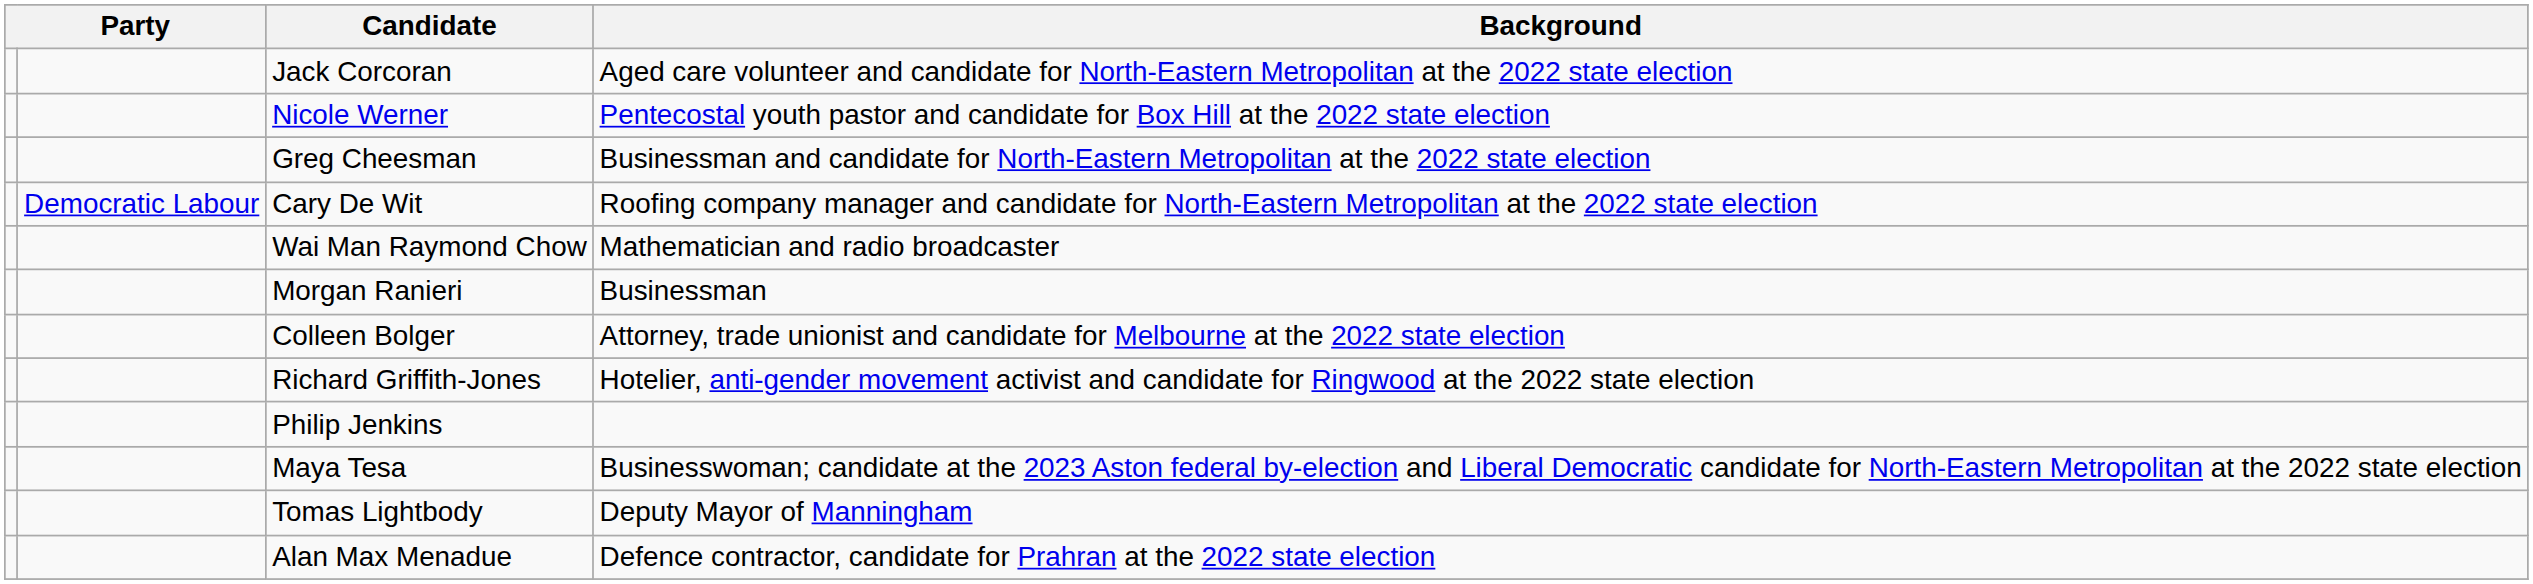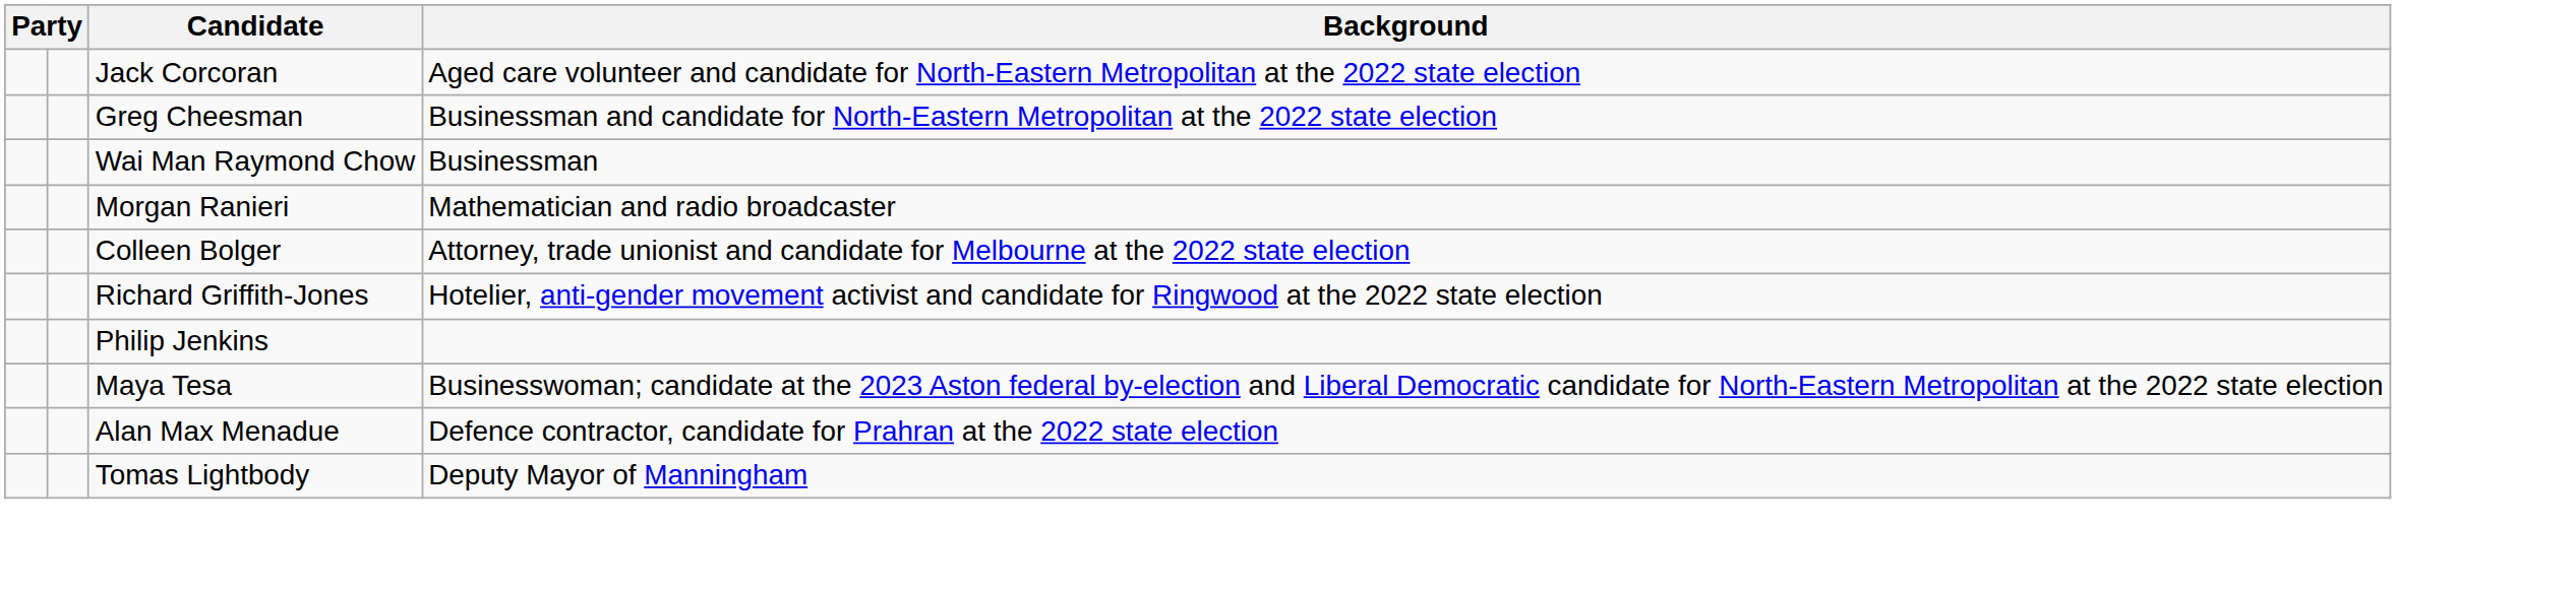 <table class="wikitable">
 <tr>
 <th colspan="2">Party</th>
 <th>Candidate</th>
 <th>Background</th>
 </tr>
 <tr>
 <td></td>
 <td></td>
 <td>Jack Corcoran</td>
 <td>Aged care volunteer and candidate for <a href='#'>North-Eastern Metropolitan</a> at the <a href='#'>2022 state election</a></td>
 </tr>
 <tr>
 <td></td>
 <td></td>
-<td><a href='#'>Nicole Werner</a></td>
-<td><a href='#'>Pentecostal</a> youth pastor and candidate for <a href='#'>Box Hill</a> at the <a href='#'>2022 state election</a></td>
-</tr>
-<tr>
-<td></td>
-<td></td>
 <td>Greg Cheesman</td>
 <td>Businessman and candidate for <a href='#'>North-Eastern Metropolitan</a> at the <a href='#'>2022 state election</a></td>
 </tr>
 <tr>
 <td></td>
-<td><a href='#'>Democratic Labour</a></td>
-<td>Cary De Wit</td>
-<td>Roofing company manager and candidate for <a href='#'>North-Eastern Metropolitan</a> at the <a href='#'>2022 state election</a></td>
-</tr>
-<tr>
-<td></td>
 <td></td>
 <td>Wai Man Raymond Chow</td>
-<td>Mathematician and radio broadcaster</td>
+<td>Businessman</td>
 </tr>
 <tr>
 <td></td>
 <td></td>
 <td>Morgan Ranieri</td>
-<td>Businessman</td>
+<td>Mathematician and radio broadcaster</td>
 </tr>
 <tr>
 <td></td>
 <td></td>
 <td>Colleen Bolger</td>
 <td>Attorney, trade unionist and candidate for <a href='#'>Melbourne</a> at the <a href='#'>2022 state election</a></td>
 </tr>
 <tr>
 <td></td>
 <td></td>
 <td>Richard Griffith-Jones</td>
 <td>Hotelier, <a href='#'>anti-gender movement</a> activist and candidate for <a href='#'>Ringwood</a> at the 2022 state election</td>
 </tr>
 <tr>
 <td></td>
 <td></td>
 <td>Philip Jenkins</td>
 <td></td>
 </tr>
 <tr>
 <td></td>
 <td></td>
 <td>Maya Tesa</td>
 <td>Businesswoman; candidate at the <a href='#'>2023 Aston federal by-election</a> and <a href='#'>Liberal Democratic</a> candidate for <a href='#'>North-Eastern Metropolitan</a> at the 2022 state election</td>
 </tr>
 <tr>
 <td></td>
 <td></td>
-<td>Tomas Lightbody</td>
-<td>Deputy Mayor of <a href='#'>Manningham</a></td>
+<td>Alan Max Menadue</td>
+<td>Defence contractor, candidate for <a href='#'>Prahran</a> at the <a href='#'>2022 state election</a></td>
 </tr>
 <tr>
 <td></td>
 <td></td>
-<td>Alan Max Menadue</td>
-<td>Defence contractor, candidate for <a href='#'>Prahran</a> at the <a href='#'>2022 state election</a></td>
+<td>Tomas Lightbody</td>
+<td>Deputy Mayor of <a href='#'>Manningham</a></td>
 </tr>
 </table>
